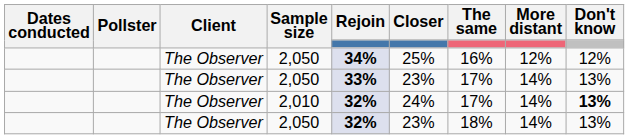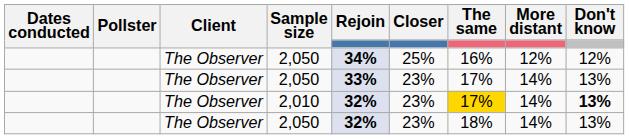 <table class="wikitable sortable mw-datatable" style="text-align:center;line-height:14px;">
 <tr>
 <th rowspan="2">Dates<br>conducted</th>
 <th rowspan="2">Pollster</th>
 <th rowspan="2">Client</th>
 <th rowspan="2" data-sort-type="number">Sample<br>size</th>
 <th class="unsortable" style="width:50px;">Rejoin</th>
 <th class="unsortable" style="width:50px;">Closer</th>
 <th class="unsortable" style="width:50px;">The same</th>
 <th class="unsortable" style="width:50px;">More distant</th>
 <th class="unsortable" style="width:50px;">Don't know</th>
 </tr>
 <tr>
 <th data-sort-type="number" style="background:#4477AA;"></th>
 <th data-sort-type="number" style="background:#4477AA;"></th>
 <th data-sort-type="number" style="background:#EE6677;"></th>
 <th data-sort-type="number" style="background:#EE6677;"></th>
 <th data-sort-type="number" style="background:silver;"></th>
 </tr>
 <tr>
 <td></td>
 <td></td>
 <td><em>The Observer</em></td>
 <td>2,050</td>
 <td style="background:#DDE0EE"><strong>34%</strong></td>
 <td>25%</td>
 <td>16%</td>
 <td>12%</td>
 <td>12%</td>
 </tr>
 <tr>
 <td></td>
 <td></td>
 <td><em>The Observer</em></td>
 <td>2,050</td>
 <td style="background:#DDE0EE"><strong>33%</strong></td>
 <td>23%</td>
 <td>17%</td>
 <td>14%</td>
 <td>13%</td>
 </tr>
 <tr>
 <td></td>
 <td></td>
 <td><em>The Observer</em></td>
 <td>2,010</td>
 <td style="background:#DDE0EE"><strong>32%</strong></td>
-<td>24%</td>
-<td>17%</td>
+<td>23%</td>
+<td style="background: gold;">17%</td>
 <td>14%</td>
 <td><strong>13%</strong></td>
 </tr>
 <tr>
 <td></td>
 <td></td>
 <td><em>The Observer</em></td>
 <td>2,050</td>
 <td style="background:#DDE0EE"><strong>32%</strong></td>
 <td>23%</td>
 <td>18%</td>
 <td>14%</td>
 <td>13%</td>
 </tr>
 </table>
